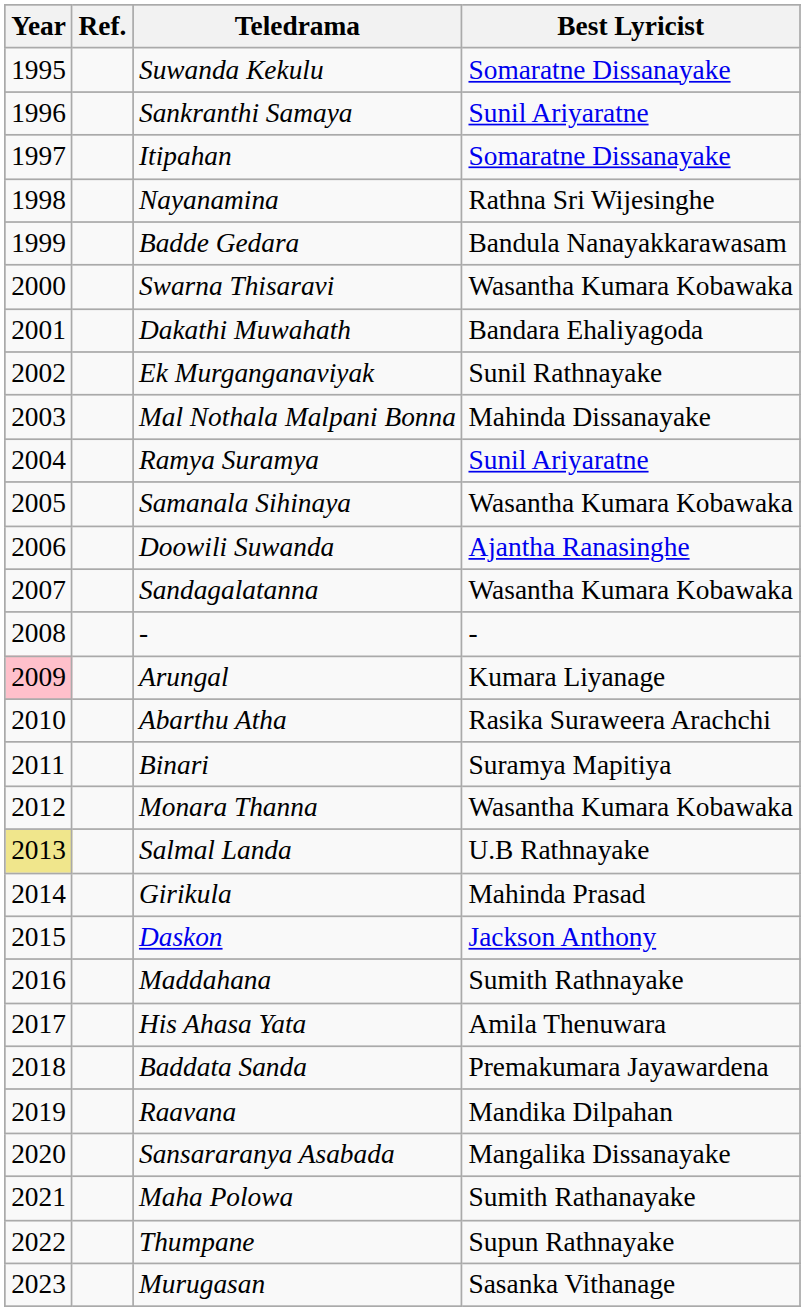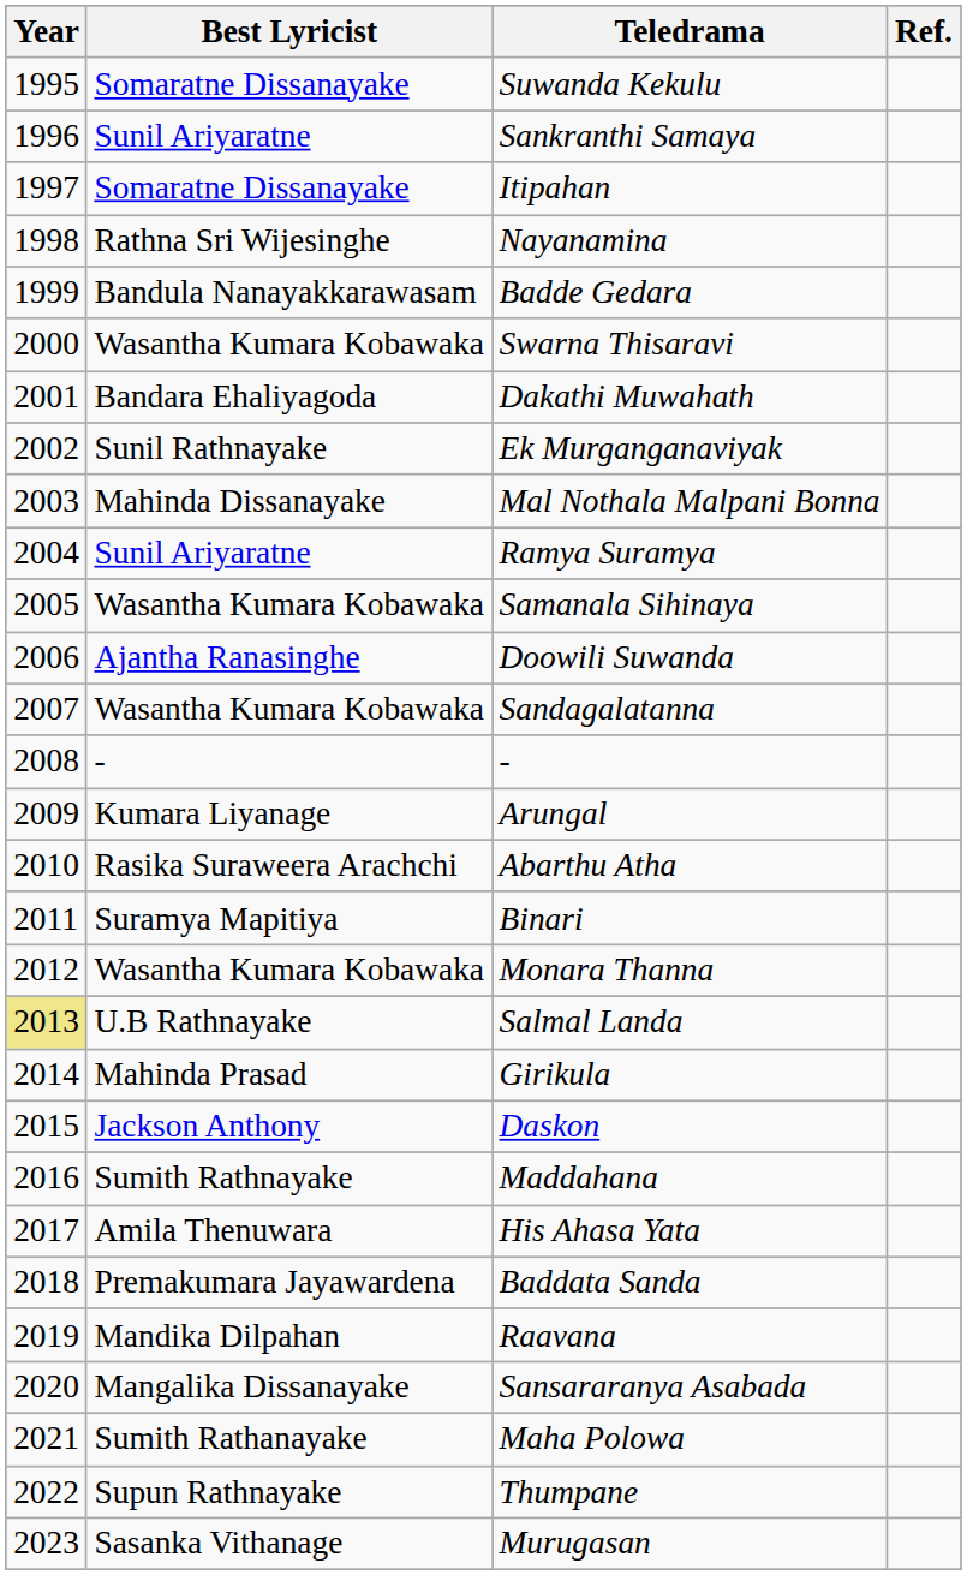 <table class="wikitable">
 <tr>
 <th>Year</th>
+<th>Best Lyricist</th>
+<th>Teledrama</th>
 <th>Ref.</th>
-<th>Teledrama</th>
-<th>Best Lyricist</th>
 </tr>
 <tr>
 <td>1995</td>
+<td><a href='#'>Somaratne Dissanayake</a></td>
+<td><em>Suwanda Kekulu</em></td>
 <td></td>
-<td><em>Suwanda Kekulu</em></td>
-<td><a href='#'>Somaratne Dissanayake</a></td>
 </tr>
 <tr>
 <td>1996</td>
+<td><a href='#'>Sunil Ariyaratne</a></td>
+<td><em>Sankranthi Samaya</em></td>
 <td></td>
-<td><em>Sankranthi Samaya</em></td>
-<td><a href='#'>Sunil Ariyaratne</a></td>
 </tr>
 <tr>
 <td>1997</td>
+<td><a href='#'>Somaratne Dissanayake</a></td>
+<td><em>Itipahan</em></td>
 <td></td>
-<td><em>Itipahan</em></td>
-<td><a href='#'>Somaratne Dissanayake</a></td>
 </tr>
 <tr>
 <td>1998</td>
+<td>Rathna Sri Wijesinghe</td>
+<td><em>Nayanamina</em></td>
 <td></td>
-<td><em>Nayanamina</em></td>
-<td>Rathna Sri Wijesinghe</td>
 </tr>
 <tr ||>
 <td>1999</td>
+<td>Bandula Nanayakkarawasam</td>
+<td><em>Badde Gedara</em></td>
 <td></td>
-<td><em>Badde Gedara</em></td>
-<td>Bandula Nanayakkarawasam</td>
 </tr>
 <tr>
 <td>2000</td>
+<td>Wasantha Kumara Kobawaka</td>
+<td><em>Swarna Thisaravi</em></td>
 <td></td>
-<td><em>Swarna Thisaravi</em></td>
-<td>Wasantha Kumara Kobawaka</td>
 </tr>
 <tr>
 <td>2001</td>
+<td>Bandara Ehaliyagoda</td>
+<td><em>Dakathi Muwahath</em></td>
 <td></td>
-<td><em>Dakathi Muwahath</em></td>
-<td>Bandara Ehaliyagoda</td>
 </tr>
 <tr>
 <td>2002</td>
+<td>Sunil Rathnayake</td>
+<td><em>Ek Murganganaviyak</em></td>
 <td></td>
-<td><em>Ek Murganganaviyak</em></td>
-<td>Sunil Rathnayake</td>
 </tr>
 <tr>
 <td>2003</td>
+<td>Mahinda Dissanayake</td>
+<td><em>Mal Nothala Malpani Bonna</em></td>
 <td></td>
-<td><em>Mal Nothala Malpani Bonna</em></td>
-<td>Mahinda Dissanayake</td>
 </tr>
 <tr>
 <td>2004</td>
+<td><a href='#'>Sunil Ariyaratne</a></td>
+<td><em>Ramya Suramya</em></td>
 <td></td>
-<td><em>Ramya Suramya</em></td>
-<td><a href='#'>Sunil Ariyaratne</a></td>
 </tr>
 <tr>
 <td>2005</td>
+<td>Wasantha Kumara Kobawaka</td>
+<td><em>Samanala Sihinaya</em></td>
 <td></td>
-<td><em>Samanala Sihinaya</em></td>
-<td>Wasantha Kumara Kobawaka</td>
 </tr>
 <tr>
 <td>2006</td>
+<td><a href='#'>Ajantha Ranasinghe</a></td>
+<td><em>Doowili Suwanda</em></td>
 <td></td>
-<td><em>Doowili Suwanda</em></td>
-<td><a href='#'>Ajantha Ranasinghe</a></td>
 </tr>
 <tr>
 <td>2007</td>
+<td>Wasantha Kumara Kobawaka</td>
+<td><em>Sandagalatanna</em></td>
 <td></td>
-<td><em>Sandagalatanna</em></td>
-<td>Wasantha Kumara Kobawaka</td>
 </tr>
 <tr>
 <td>2008</td>
-<td></td>
 <td>-</td>
 <td>-</td>
+<td></td>
 </tr>
 <tr>
-<td style="background: pink;">2009</td>
+<td>2009</td>
+<td>Kumara Liyanage</td>
+<td><em>Arungal</em></td>
 <td></td>
-<td><em>Arungal</em></td>
-<td>Kumara Liyanage</td>
 </tr>
 <tr>
 <td>2010</td>
+<td>Rasika Suraweera Arachchi</td>
+<td><em>Abarthu Atha</em></td>
 <td></td>
-<td><em>Abarthu Atha</em></td>
-<td>Rasika Suraweera Arachchi</td>
 </tr>
 <tr>
 <td>2011</td>
+<td>Suramya Mapitiya</td>
+<td><em>Binari</em></td>
 <td></td>
-<td><em>Binari</em></td>
-<td>Suramya Mapitiya</td>
 </tr>
 <tr>
 <td>2012</td>
+<td>Wasantha Kumara Kobawaka</td>
+<td><em>Monara Thanna</em></td>
 <td></td>
-<td><em>Monara Thanna</em></td>
-<td>Wasantha Kumara Kobawaka</td>
 </tr>
 <tr>
 <td style="background: khaki;">2013</td>
+<td>U.B Rathnayake</td>
+<td><em>Salmal Landa</em></td>
 <td></td>
-<td><em>Salmal Landa</em></td>
-<td>U.B Rathnayake</td>
 </tr>
 <tr>
 <td>2014</td>
+<td>Mahinda Prasad</td>
+<td><em>Girikula</em></td>
 <td></td>
-<td><em>Girikula</em></td>
-<td>Mahinda Prasad</td>
 </tr>
 <tr>
 <td>2015</td>
+<td><a href='#'>Jackson Anthony</a></td>
+<td><em><a href='#'>Daskon</a></em></td>
 <td></td>
-<td><em><a href='#'>Daskon</a></em></td>
-<td><a href='#'>Jackson Anthony</a></td>
 </tr>
 <tr>
 <td>2016</td>
+<td>Sumith Rathnayake</td>
+<td><em>Maddahana</em></td>
 <td></td>
-<td><em>Maddahana</em></td>
-<td>Sumith Rathnayake</td>
 </tr>
 <tr>
 <td>2017</td>
+<td>Amila Thenuwara</td>
+<td><em>His Ahasa Yata</em></td>
 <td></td>
-<td><em>His Ahasa Yata</em></td>
-<td>Amila Thenuwara</td>
 </tr>
 <tr>
 <td>2018</td>
+<td>Premakumara Jayawardena</td>
+<td><em>Baddata Sanda</em></td>
 <td></td>
-<td><em>Baddata Sanda</em></td>
-<td>Premakumara Jayawardena</td>
 </tr>
 <tr>
 <td>2019</td>
+<td>Mandika Dilpahan</td>
+<td><em>Raavana</em></td>
 <td></td>
-<td><em>Raavana</em></td>
-<td>Mandika Dilpahan</td>
 </tr>
 <tr>
 <td>2020</td>
+<td>Mangalika Dissanayake</td>
+<td><em>Sansararanya Asabada</em></td>
 <td></td>
-<td><em>Sansararanya Asabada</em></td>
-<td>Mangalika Dissanayake</td>
 </tr>
 <tr>
 <td>2021</td>
+<td>Sumith Rathanayake</td>
+<td><em>Maha Polowa</em></td>
 <td></td>
-<td><em>Maha Polowa</em></td>
-<td>Sumith Rathanayake</td>
 </tr>
 <tr>
 <td>2022</td>
+<td>Supun Rathnayake</td>
+<td><em>Thumpane</em></td>
 <td></td>
-<td><em>Thumpane</em></td>
-<td>Supun Rathnayake</td>
 </tr>
 <tr>
 <td>2023</td>
+<td>Sasanka Vithanage</td>
+<td><em>Murugasan</em></td>
 <td></td>
-<td><em>Murugasan</em></td>
-<td>Sasanka Vithanage</td>
 </tr>
 </table>
